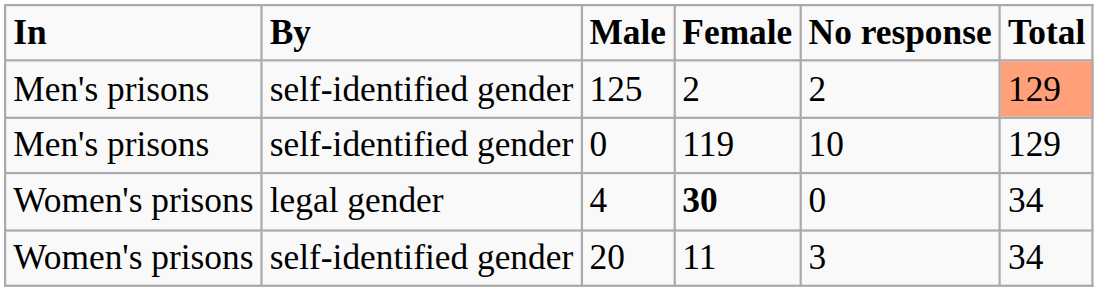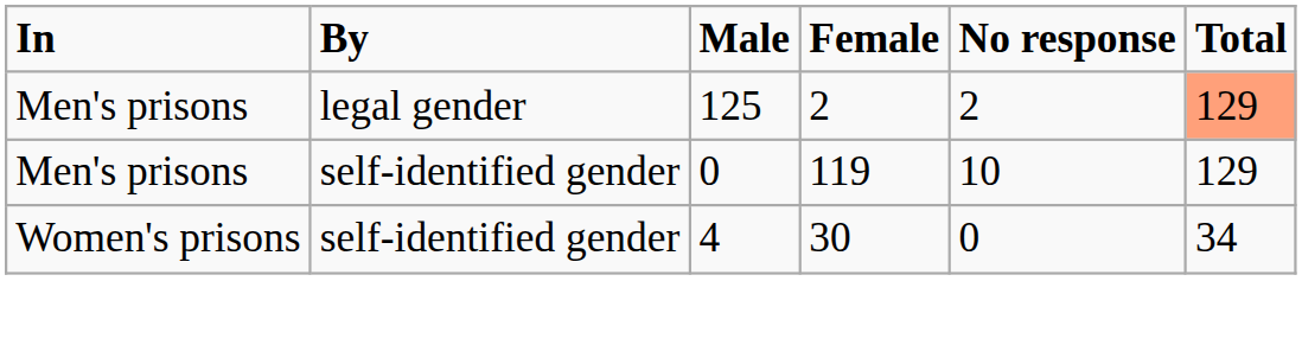 <table class="wikitable">
 <tr>
 <td><strong>In</strong></td>
 <td><strong>By</strong></td>
 <td><strong>Male</strong></td>
 <td><strong>Female</strong></td>
 <td><strong>No response</strong></td>
 <td><strong>Total</strong></td>
 </tr>
 <tr>
 <td>Men's prisons</td>
-<td>self-identified gender</td>
+<td>legal gender</td>
 <td>125</td>
 <td>2</td>
 <td>2</td>
 <td style="background: lightsalmon;">129</td>
 </tr>
 <tr>
 <td>Men's prisons</td>
 <td>self-identified gender</td>
 <td>0</td>
 <td>119</td>
 <td>10</td>
 <td>129</td>
 </tr>
 <tr>
 <td>Women's prisons</td>
-<td>legal gender</td>
+<td>self-identified gender</td>
 <td>4</td>
-<td><strong>30</strong></td>
+<td>30</td>
 <td>0</td>
 <td>34</td>
 </tr>
-<tr>
-<td>Women's prisons</td>
-<td>self-identified gender</td>
-<td>20</td>
-<td>11</td>
-<td>3</td>
-<td>34</td>
-</tr>
 </table>
